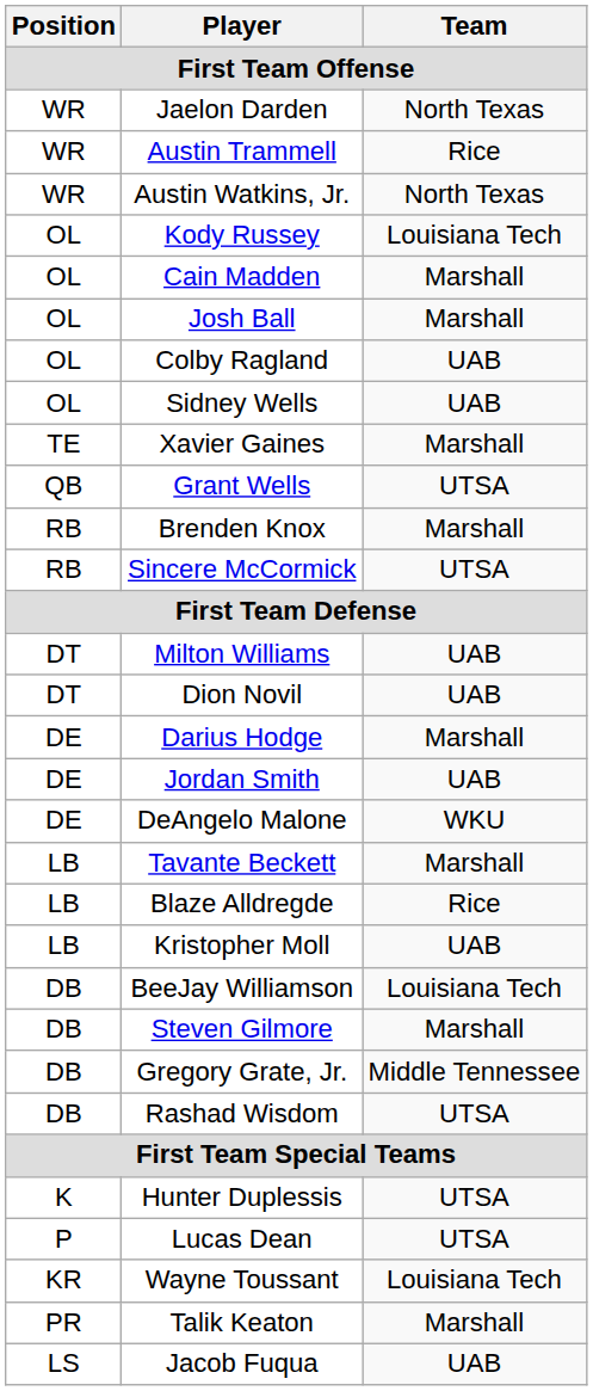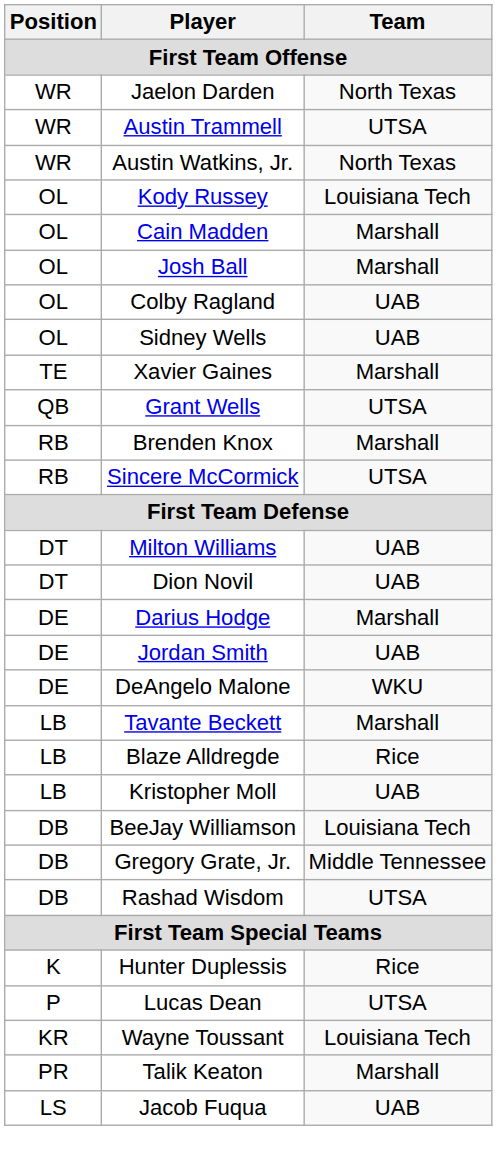 <table class="wikitable" border="0">
 <tr>
 <th>Position</th>
 <th>Player</th>
 <th>Team</th>
 </tr>
 <tr>
 <td colspan="3" style="text-align:center; background:#ddd;"><strong>First Team Offense </strong></td>
 </tr>
 <tr style="text-align:center;">
 <td style="background:white">WR</td>
 <td style="background:white">Jaelon Darden</td>
 <td style=>North Texas</td>
 </tr>
 <tr style="text-align:center;">
 <td style="background:white">WR</td>
 <td style="background:white"><a href='#'>Austin Trammell</a></td>
-<td style=>Rice</td>
+<td style=>UTSA</td>
 </tr>
 <tr style="text-align:center;">
 <td style="background:white">WR</td>
 <td style="background:white">Austin Watkins, Jr.</td>
 <td style=>North Texas</td>
 </tr>
 <tr style="text-align:center;">
 <td style="background:white">OL</td>
 <td style="background:white"><a href='#'>Kody Russey</a></td>
 <td style=>Louisiana Tech</td>
 </tr>
 <tr style="text-align:center;">
 <td style="background:white">OL</td>
 <td style="background:white"><a href='#'>Cain Madden</a></td>
 <td style=>Marshall</td>
 </tr>
 <tr style="text-align:center;">
 <td style="background:white">OL</td>
 <td style="background:white"><a href='#'>Josh Ball</a></td>
 <td style=>Marshall</td>
 </tr>
 <tr style="text-align:center;">
 <td style="background:white">OL</td>
 <td style="background:white">Colby Ragland</td>
 <td style=>UAB</td>
 </tr>
 <tr style="text-align:center;">
 <td style="background:white">OL</td>
 <td style="background:white">Sidney Wells</td>
 <td style=>UAB</td>
 </tr>
 <tr style="text-align:center;">
 <td style="background:white">TE</td>
 <td style="background:white">Xavier Gaines</td>
 <td style=>Marshall</td>
 </tr>
 <tr style="text-align:center;">
 <td style="background:white">QB</td>
 <td style="background:white"><a href='#'>Grant Wells</a></td>
 <td style=>UTSA</td>
 </tr>
 <tr style="text-align:center;">
 <td style="background:white">RB</td>
 <td style="background:white">Brenden Knox</td>
 <td style=>Marshall</td>
 </tr>
 <tr style="text-align:center;">
 <td style="background:white">RB</td>
 <td style="background:white"><a href='#'>Sincere McCormick</a></td>
 <td style=>UTSA</td>
 </tr>
 <tr>
 <td colspan="3" style="text-align:center; background:#ddd;"><strong>First Team Defense</strong></td>
 </tr>
 <tr style="text-align:center;">
 <td style="background:white">DT</td>
 <td style="background:white"><a href='#'>Milton Williams</a></td>
 <td style=>UAB</td>
 </tr>
 <tr style="text-align:center;">
 <td style="background:white">DT</td>
 <td style="background:white">Dion Novil</td>
 <td style=>UAB</td>
 </tr>
 <tr style="text-align:center;">
 <td style="background:white">DE</td>
 <td style="background:white"><a href='#'>Darius Hodge</a></td>
 <td style=>Marshall</td>
 </tr>
 <tr style="text-align:center;">
 <td style="background:white">DE</td>
 <td style="background:white"><a href='#'>Jordan Smith</a></td>
 <td style=>UAB</td>
 </tr>
 <tr style="text-align:center;">
 <td style="background:white">DE</td>
 <td style="background:white">DeAngelo Malone</td>
 <td style=>WKU</td>
 </tr>
 <tr style="text-align:center;">
 <td style="background:white">LB</td>
 <td style="background:white"><a href='#'>Tavante Beckett</a></td>
 <td style=>Marshall</td>
 </tr>
 <tr style="text-align:center;">
 <td style="background:white">LB</td>
 <td style="background:white">Blaze Alldregde</td>
 <td style=>Rice</td>
 </tr>
 <tr style="text-align:center;">
 <td style="background:white">LB</td>
 <td style="background:white">Kristopher Moll</td>
 <td style=>UAB</td>
 </tr>
 <tr style="text-align:center;">
 <td style="background:white">DB</td>
 <td style="background:white">BeeJay Williamson</td>
 <td style=>Louisiana Tech</td>
 </tr>
 <tr style="text-align:center;">
 <td style="background:white">DB</td>
-<td style="background:white"><a href='#'>Steven Gilmore</a></td>
-<td style=>Marshall</td>
-</tr>
-<tr style="text-align:center;">
-<td style="background:white">DB</td>
 <td style="background:white">Gregory Grate, Jr.</td>
 <td style=>Middle Tennessee</td>
 </tr>
 <tr style="text-align:center;">
 <td style="background:white">DB</td>
 <td style="background:white">Rashad Wisdom</td>
 <td style=>UTSA</td>
 </tr>
 <tr>
 <td colspan="3" style="text-align:center; background:#ddd;"><strong>First Team Special Teams</strong></td>
 </tr>
 <tr style="text-align:center;">
 <td style="background:white">K</td>
 <td style="background:white">Hunter Duplessis</td>
-<td style=>UTSA</td>
+<td style=>Rice</td>
 </tr>
 <tr style="text-align:center;">
 <td style="background:white">P</td>
 <td style="background:white">Lucas Dean</td>
 <td style=>UTSA</td>
 </tr>
 <tr style="text-align:center;">
 <td style="background:white">KR</td>
 <td style="background:white">Wayne Toussant</td>
 <td style=>Louisiana Tech</td>
 </tr>
 <tr style="text-align:center;">
 <td style="background:white">PR</td>
 <td style="background:white">Talik Keaton</td>
 <td style=>Marshall</td>
 </tr>
 <tr style="text-align:center;">
 <td style="background:white">LS</td>
 <td style="background:white">Jacob Fuqua</td>
 <td style=>UAB</td>
 </tr>
 </table>
